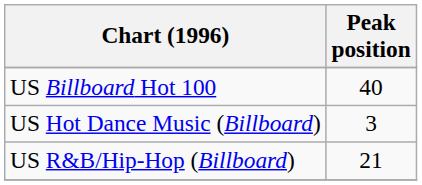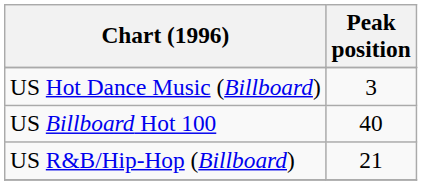 <table class="wikitable sortable">
 <tr>
 <th align="right">Chart (1996)</th>
 <th align="center">Peak<br>position</th>
 </tr>
 <tr>
 </tr>
 <tr>
 </tr>
 <tr>
 </tr>
 <tr>
 </tr>
 <tr>
+<td align="left">US <a href='#'>Hot Dance Music</a> (<em><a href='#'>Billboard</a></em>)</td>
+<td align="center">3</td>
+</tr>
+<tr>
 <td align="left">US <a href='#'><em>Billboard</em> Hot 100</a></td>
 <td align="center">40</td>
-</tr>
-<tr>
-<td align="left">US <a href='#'>Hot Dance Music</a> (<em><a href='#'>Billboard</a></em>)</td>
-<td align="center">3</td>
 </tr>
 <tr>
 <td align="left">US <a href='#'>R&B/Hip-Hop</a> (<em><a href='#'>Billboard</a></em>)</td>
 <td align="center">21</td>
 </tr>
 <tr>
 </tr>
 </table>
